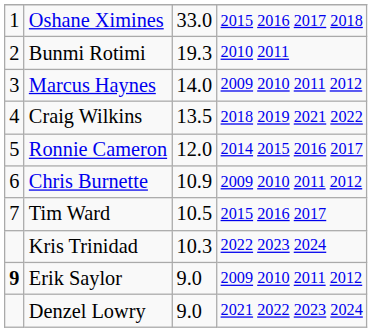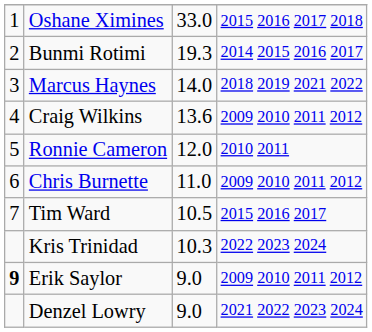 <table class="wikitable">
 <tr>
 </tr>
 <tr>
 <td>1</td>
 <td><a href='#'>Oshane Ximines</a></td>
 <td>33.0</td>
 <td style="font-size:80%;"><a href='#'>2015</a> <a href='#'>2016</a> <a href='#'>2017</a> <a href='#'>2018</a></td>
 </tr>
 <tr>
 <td>2</td>
 <td>Bunmi Rotimi</td>
 <td>19.3</td>
-<td style="font-size:80%;"><a href='#'>2010</a> <a href='#'>2011</a></td>
+<td style="font-size:80%;"><a href='#'>2014</a> <a href='#'>2015</a> <a href='#'>2016</a> <a href='#'>2017</a></td>
 </tr>
 <tr>
 <td>3</td>
 <td><a href='#'>Marcus Haynes</a></td>
 <td>14.0</td>
-<td style="font-size:80%;"><a href='#'>2009</a> <a href='#'>2010</a> <a href='#'>2011</a> <a href='#'>2012</a></td>
+<td style="font-size:80%;"><a href='#'>2018</a> <a href='#'>2019</a> <a href='#'>2021</a> <a href='#'>2022</a></td>
 </tr>
 <tr>
 <td>4</td>
 <td>Craig Wilkins</td>
-<td>13.5</td>
-<td style="font-size:80%;"><a href='#'>2018</a> <a href='#'>2019</a> <a href='#'>2021</a> <a href='#'>2022</a></td>
+<td>13.6</td>
+<td style="font-size:80%;"><a href='#'>2009</a> <a href='#'>2010</a> <a href='#'>2011</a> <a href='#'>2012</a></td>
 </tr>
 <tr>
 <td>5</td>
 <td><a href='#'>Ronnie Cameron</a></td>
 <td>12.0</td>
-<td style="font-size:80%;"><a href='#'>2014</a> <a href='#'>2015</a> <a href='#'>2016</a> <a href='#'>2017</a></td>
+<td style="font-size:80%;"><a href='#'>2010</a> <a href='#'>2011</a></td>
 </tr>
 <tr>
 <td>6</td>
 <td><a href='#'>Chris Burnette</a></td>
-<td>10.9</td>
+<td>11.0</td>
 <td style="font-size:80%;"><a href='#'>2009</a> <a href='#'>2010</a> <a href='#'>2011</a> <a href='#'>2012</a></td>
 </tr>
 <tr>
 <td>7</td>
 <td>Tim Ward</td>
 <td>10.5</td>
 <td style="font-size:80%;"><a href='#'>2015</a> <a href='#'>2016</a> <a href='#'>2017</a></td>
 </tr>
 <tr>
 <td></td>
 <td>Kris Trinidad</td>
 <td>10.3</td>
 <td style="font-size:80%;"><a href='#'>2022</a> <a href='#'>2023</a> <a href='#'>2024</a></td>
 </tr>
 <tr>
 <td><strong>9</strong></td>
 <td>Erik Saylor</td>
 <td>9.0</td>
 <td style="font-size:80%;"><a href='#'>2009</a> <a href='#'>2010</a> <a href='#'>2011</a> <a href='#'>2012</a></td>
 </tr>
 <tr>
 <td></td>
 <td>Denzel Lowry</td>
 <td>9.0</td>
 <td style="font-size:80%;"><a href='#'>2021</a> <a href='#'>2022</a> <a href='#'>2023</a> <a href='#'>2024</a></td>
 </tr>
 </table>
